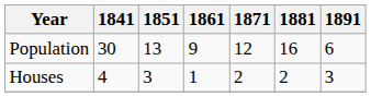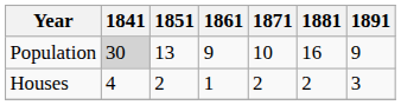 <table class="wikitable">
 <tr>
 <th>Year</th>
 <th>1841</th>
 <th>1851</th>
 <th>1861</th>
 <th>1871</th>
 <th>1881</th>
 <th>1891</th>
 </tr>
 <tr>
 <td>Population</td>
-<td>30</td>
+<td style="background: lightgrey;">30</td>
 <td>13</td>
 <td>9</td>
-<td>12</td>
+<td>10</td>
 <td>16</td>
-<td>6</td>
+<td>9</td>
 </tr>
 <tr>
 <td>Houses</td>
 <td>4</td>
-<td>3</td>
+<td>2</td>
 <td>1</td>
 <td>2</td>
 <td>2</td>
 <td>3</td>
 </tr>
 <tr>
 </tr>
 </table>
